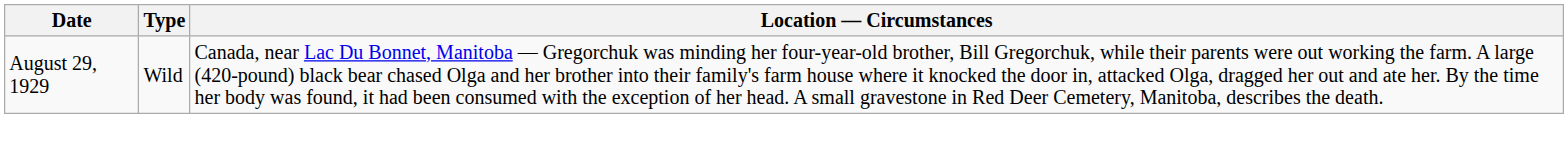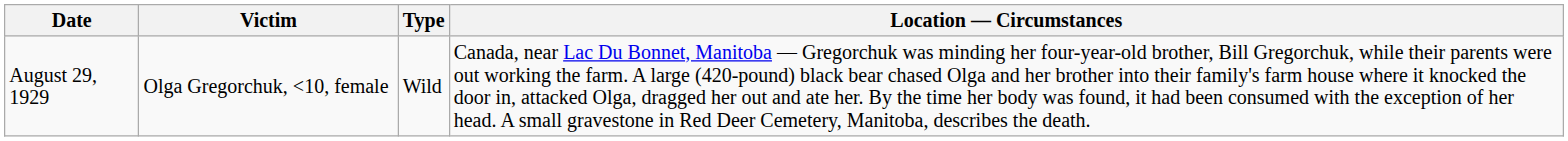 <table class="wikitable sortable">
 <tr>
 <th style="width:100px;">Date</th>
+<th style="width:200px;" class="unsortable">Victim</th>
 <th class="unsortable">Type</th>
 <th class=unsortable>Location — Circumstances</th>
 </tr>
 <tr>
 <td>August 29, 1929</td>
+<td>Olga Gregorchuk, <10, female</td>
 <td>Wild</td>
 <td>Canada, near <a href='#'>Lac Du Bonnet, Manitoba</a> — Gregorchuk was minding her four-year-old brother, Bill Gregorchuk, while their parents were out working the farm. A large (420-pound) black bear chased Olga and her brother into their family's farm house where it knocked the door in, attacked Olga, dragged her out and ate her. By the time her body was found, it had been consumed with the exception of her head. A small gravestone in Red Deer Cemetery, Manitoba, describes the death.</td>
 </tr>
 </table>
